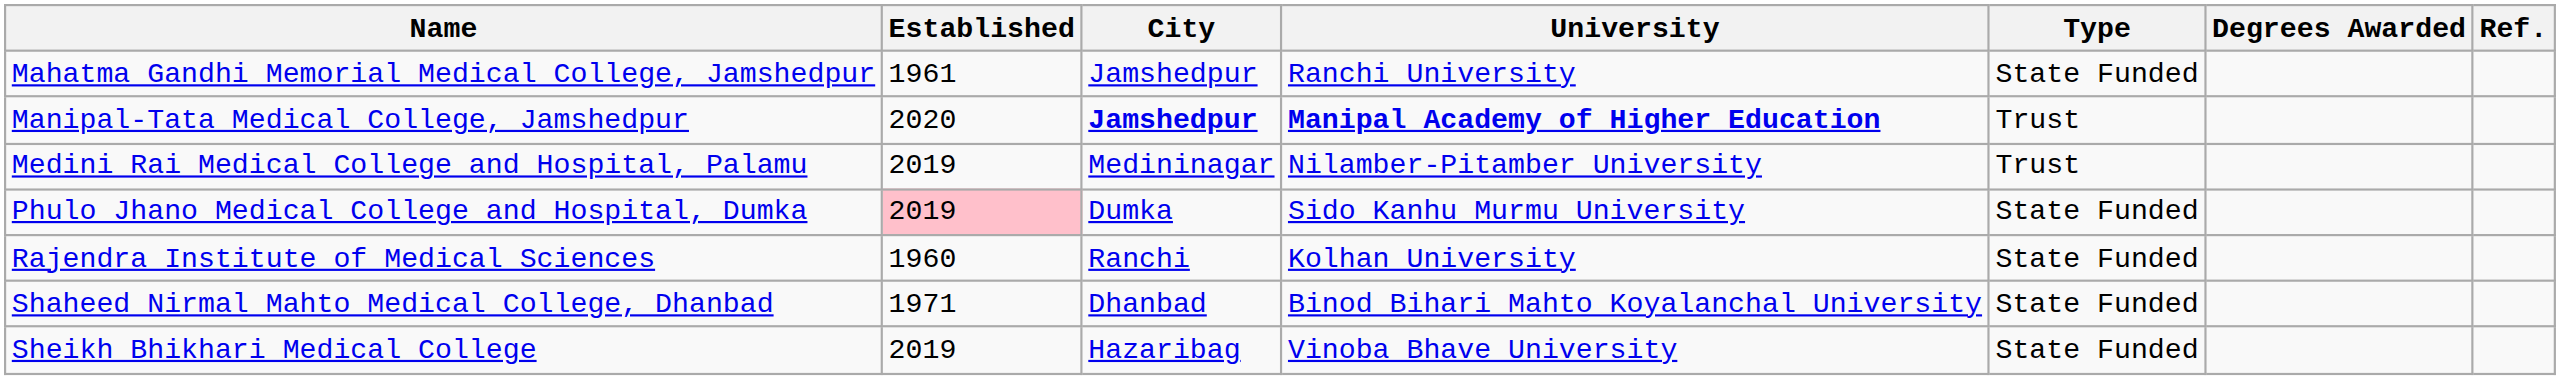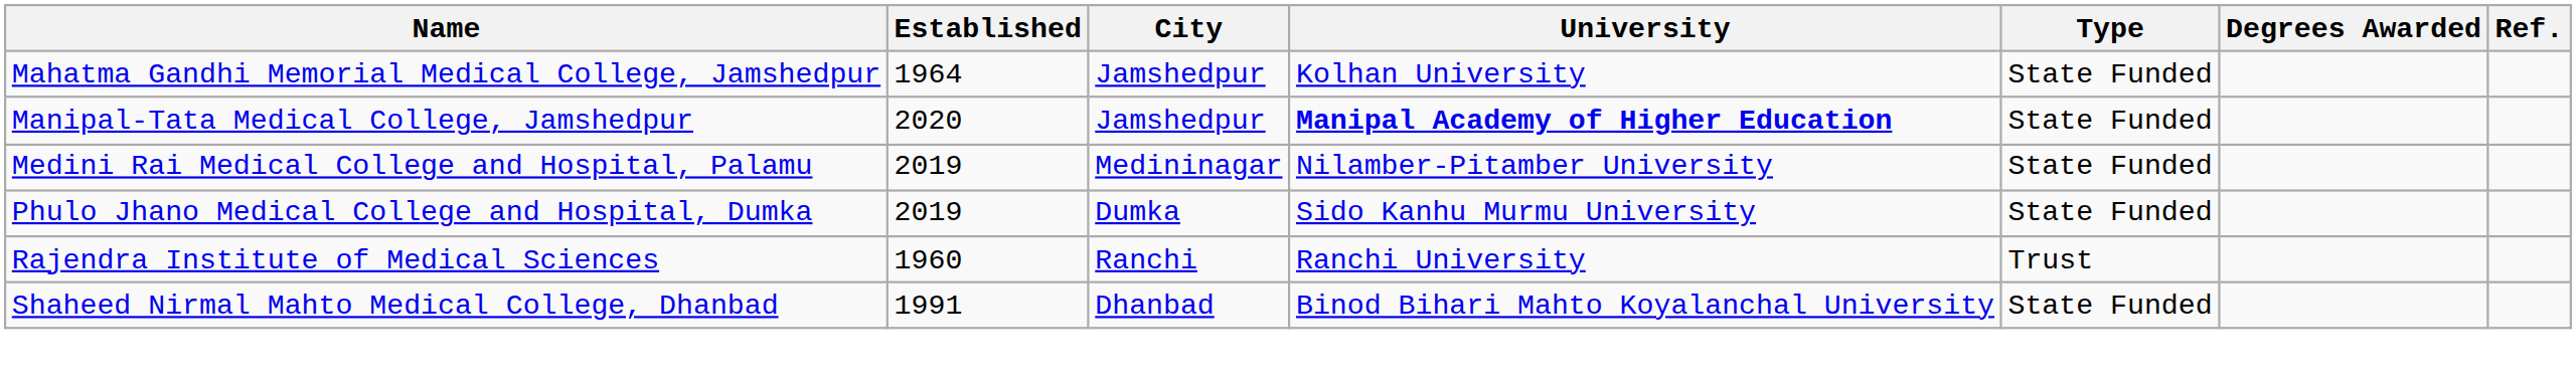 <table class="wikitable sortable">
 <tr>
 <th>Name</th>
 <th>Established</th>
 <th>City</th>
 <th>University</th>
 <th>Type</th>
 <th>Degrees Awarded</th>
 <th>Ref.</th>
 </tr>
 <tr>
 <td><a href='#'>Mahatma Gandhi Memorial Medical College, Jamshedpur</a></td>
-<td>1961</td>
+<td>1964</td>
 <td><a href='#'>Jamshedpur</a></td>
-<td><a href='#'>Ranchi University</a></td>
+<td><a href='#'>Kolhan University</a></td>
 <td>State Funded</td>
 <td></td>
 <td></td>
 </tr>
 <tr>
 <td><a href='#'>Manipal-Tata Medical College, Jamshedpur</a></td>
 <td>2020</td>
-<td><strong><a href='#'>Jamshedpur</a></strong></td>
+<td><a href='#'>Jamshedpur</a></td>
 <td><strong><a href='#'>Manipal Academy of Higher Education</a></strong></td>
-<td>Trust</td>
+<td>State Funded</td>
 <td></td>
 <td></td>
 </tr>
 <tr>
 <td><a href='#'>Medini Rai Medical College and Hospital, Palamu</a></td>
 <td>2019</td>
 <td><a href='#'>Medininagar</a></td>
 <td><a href='#'>Nilamber-Pitamber University</a></td>
-<td>Trust</td>
+<td>State Funded</td>
 <td></td>
 <td></td>
 </tr>
 <tr>
 <td><a href='#'>Phulo Jhano Medical College and Hospital, Dumka</a></td>
-<td style="background: pink;">2019</td>
+<td>2019</td>
 <td><a href='#'>Dumka</a></td>
 <td><a href='#'>Sido Kanhu Murmu University</a></td>
 <td>State Funded</td>
 <td></td>
 <td></td>
 </tr>
 <tr>
 <td><a href='#'>Rajendra Institute of Medical Sciences</a></td>
 <td>1960</td>
 <td><a href='#'>Ranchi</a></td>
-<td><a href='#'>Kolhan University</a></td>
-<td>State Funded</td>
+<td><a href='#'>Ranchi University</a></td>
+<td>Trust</td>
 <td></td>
 <td></td>
 </tr>
 <tr>
 <td><a href='#'>Shaheed Nirmal Mahto Medical College, Dhanbad</a></td>
-<td>1971</td>
+<td>1991</td>
 <td><a href='#'>Dhanbad</a></td>
 <td><a href='#'>Binod Bihari Mahto Koyalanchal University</a></td>
 <td>State Funded</td>
 <td></td>
 <td></td>
 </tr>
-<tr>
-<td><a href='#'>Sheikh Bhikhari Medical College</a></td>
-<td>2019</td>
-<td><a href='#'>Hazaribag</a></td>
-<td><a href='#'>Vinoba Bhave University</a></td>
-<td>State Funded</td>
-<td></td>
-<td></td>
-</tr>
 </table>
